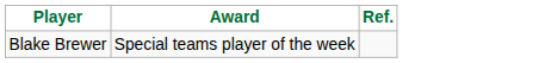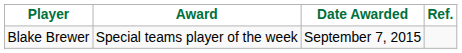 <table class="wikitable sortable sortable" style="text-align: center">
 <tr align=center>
 <th style="background: white; color: #00703C">Player</th>
 <th style="background: white; color: #00703C">Award</th>
+<th style="background: white; color: #00703C">Date Awarded</th>
 <th style="background: white; color: #00703C" class="unsortable">Ref.</th>
 </tr>
 <tr>
 <td>Blake Brewer</td>
 <td>Special teams player of the week</td>
+<td>September 7, 2015</td>
 <td></td>
 </tr>
 </table>
